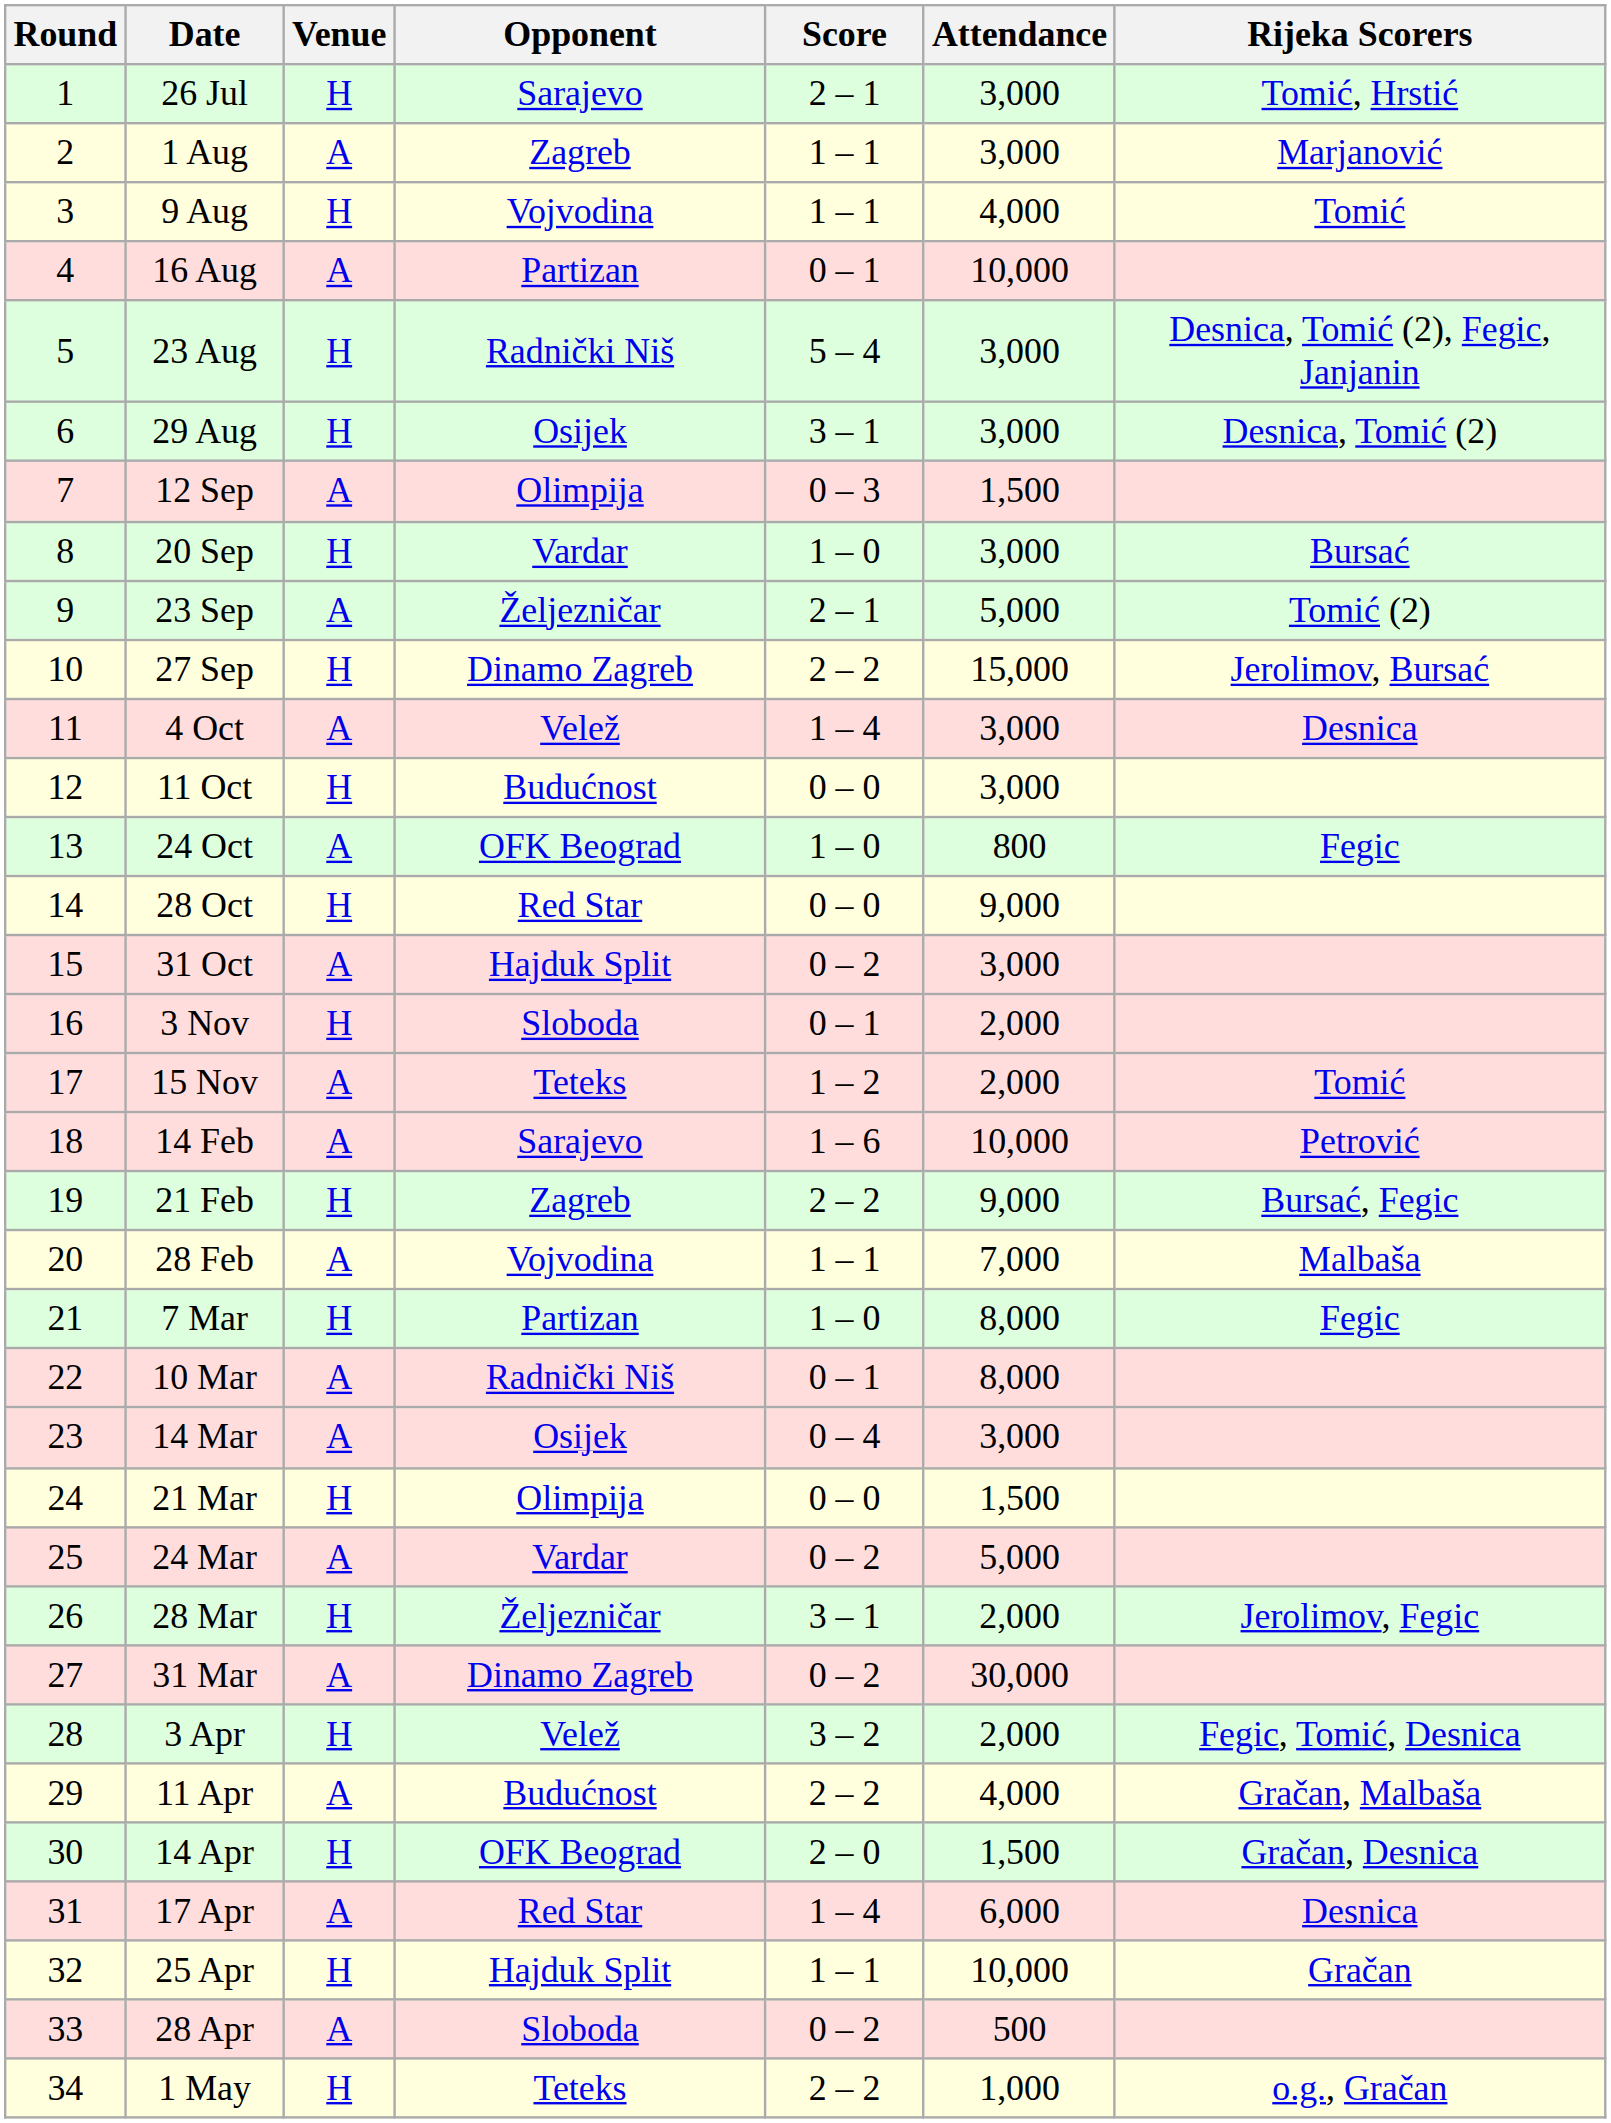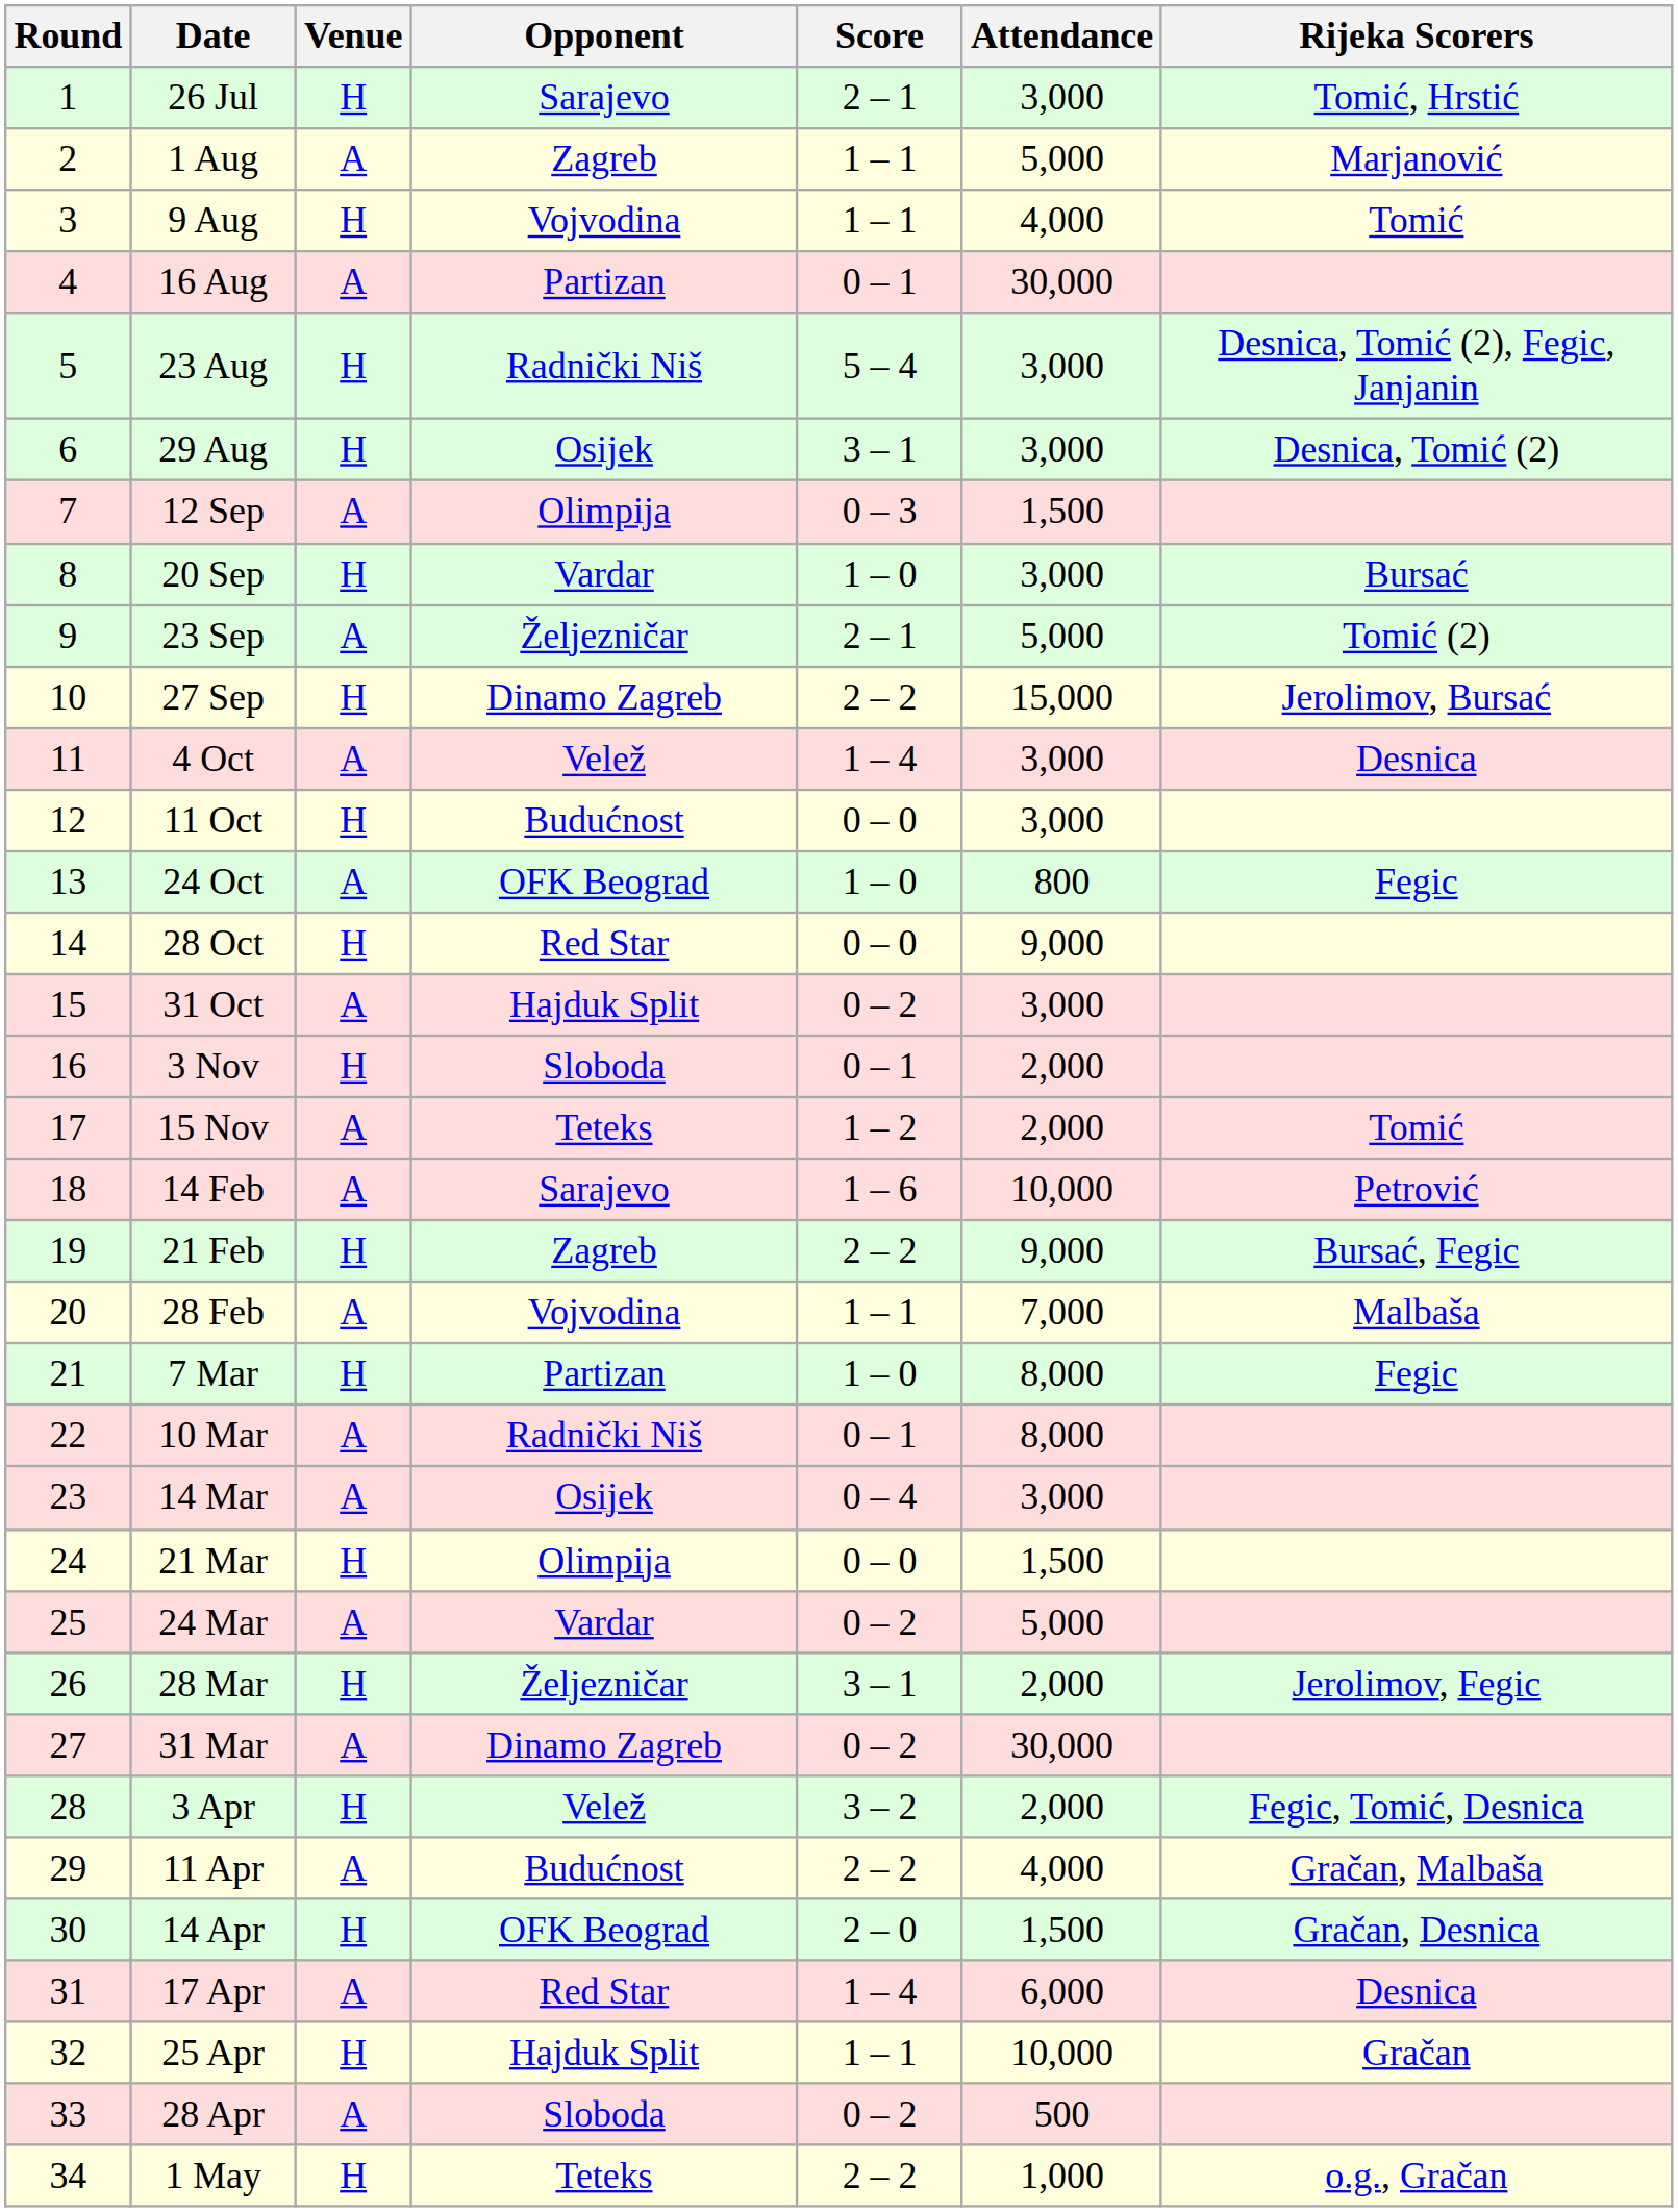 <table class="wikitable sortable" style="text-align: center; font-size:95%;">
 <tr>
 <th width="30">Round</th>
 <th width="60">Date</th>
 <th width="20">Venue</th>
 <th width="150">Opponent</th>
 <th width="60">Score</th>
 <th width="60">Attendance</th>
 <th width="200">Rijeka Scorers</th>
 </tr>
 <tr bgcolor="#ddffdd">
 <td>1</td>
 <td>26 Jul</td>
 <td><a href='#'>H</a></td>
 <td><a href='#'>Sarajevo</a></td>
 <td>2 – 1</td>
 <td>3,000</td>
 <td><a href='#'>Tomić</a>, <a href='#'>Hrstić</a></td>
 </tr>
 <tr bgcolor="#ffffdd">
 <td>2</td>
 <td>1 Aug</td>
 <td><a href='#'>A</a></td>
 <td><a href='#'>Zagreb</a></td>
 <td>1 – 1</td>
-<td>3,000</td>
+<td>5,000</td>
 <td><a href='#'>Marjanović</a></td>
 </tr>
 <tr bgcolor="#ffffdd">
 <td>3</td>
 <td>9 Aug</td>
 <td><a href='#'>H</a></td>
 <td><a href='#'>Vojvodina</a></td>
 <td>1 – 1</td>
 <td>4,000</td>
 <td><a href='#'>Tomić</a></td>
 </tr>
 <tr bgcolor="#ffdddd">
 <td>4</td>
 <td>16 Aug</td>
 <td><a href='#'>A</a></td>
 <td><a href='#'>Partizan</a></td>
 <td>0 – 1</td>
-<td>10,000</td>
+<td>30,000</td>
 <td></td>
 </tr>
 <tr bgcolor="#ddffdd">
 <td>5</td>
 <td>23 Aug</td>
 <td><a href='#'>H</a></td>
 <td><a href='#'>Radnički Niš</a></td>
 <td>5 – 4</td>
 <td>3,000</td>
 <td><a href='#'>Desnica</a>, <a href='#'>Tomić</a> (2), <a href='#'>Fegic</a>, <a href='#'>Janjanin</a></td>
 </tr>
 <tr bgcolor="#ddffdd">
 <td>6</td>
 <td>29 Aug</td>
 <td><a href='#'>H</a></td>
 <td><a href='#'>Osijek</a></td>
 <td>3 – 1</td>
 <td>3,000</td>
 <td><a href='#'>Desnica</a>, <a href='#'>Tomić</a> (2)</td>
 </tr>
 <tr bgcolor="#ffdddd">
 <td>7</td>
 <td>12 Sep</td>
 <td><a href='#'>A</a></td>
 <td><a href='#'>Olimpija</a></td>
 <td>0 – 3</td>
 <td>1,500</td>
 <td></td>
 </tr>
 <tr bgcolor="#ddffdd">
 <td>8</td>
 <td>20 Sep</td>
 <td><a href='#'>H</a></td>
 <td><a href='#'>Vardar</a></td>
 <td>1 – 0</td>
 <td>3,000</td>
 <td><a href='#'>Bursać</a></td>
 </tr>
 <tr bgcolor="#ddffdd">
 <td>9</td>
 <td>23 Sep</td>
 <td><a href='#'>A</a></td>
 <td><a href='#'>Željezničar</a></td>
 <td>2 – 1</td>
 <td>5,000</td>
 <td><a href='#'>Tomić</a> (2)</td>
 </tr>
 <tr bgcolor="#ffffdd">
 <td>10</td>
 <td>27 Sep</td>
 <td><a href='#'>H</a></td>
 <td><a href='#'>Dinamo Zagreb</a></td>
 <td>2 – 2</td>
 <td>15,000</td>
 <td><a href='#'>Jerolimov</a>, <a href='#'>Bursać</a></td>
 </tr>
 <tr bgcolor="#ffdddd">
 <td>11</td>
 <td>4 Oct</td>
 <td><a href='#'>A</a></td>
 <td><a href='#'>Velež</a></td>
 <td>1 – 4</td>
 <td>3,000</td>
 <td><a href='#'>Desnica</a></td>
 </tr>
 <tr bgcolor="#ffffdd">
 <td>12</td>
 <td>11 Oct</td>
 <td><a href='#'>H</a></td>
 <td><a href='#'>Budućnost</a></td>
 <td>0 – 0</td>
 <td>3,000</td>
 <td></td>
 </tr>
 <tr bgcolor="#ddffdd">
 <td>13</td>
 <td>24 Oct</td>
 <td><a href='#'>A</a></td>
 <td><a href='#'>OFK Beograd</a></td>
 <td>1 – 0</td>
 <td>800</td>
 <td><a href='#'>Fegic</a></td>
 </tr>
 <tr bgcolor="#ffffdd">
 <td>14</td>
 <td>28 Oct</td>
 <td><a href='#'>H</a></td>
 <td><a href='#'>Red Star</a></td>
 <td>0 – 0</td>
 <td>9,000</td>
 <td></td>
 </tr>
 <tr bgcolor="#ffdddd">
 <td>15</td>
 <td>31 Oct</td>
 <td><a href='#'>A</a></td>
 <td><a href='#'>Hajduk Split</a></td>
 <td>0 – 2</td>
 <td>3,000</td>
 <td></td>
 </tr>
 <tr bgcolor="#ffdddd">
 <td>16</td>
 <td>3 Nov</td>
 <td><a href='#'>H</a></td>
 <td><a href='#'>Sloboda</a></td>
 <td>0 – 1</td>
 <td>2,000</td>
 <td></td>
 </tr>
 <tr bgcolor="#ffdddd">
 <td>17</td>
 <td>15 Nov</td>
 <td><a href='#'>A</a></td>
 <td><a href='#'>Teteks</a></td>
 <td>1 – 2</td>
 <td>2,000</td>
 <td><a href='#'>Tomić</a></td>
 </tr>
 <tr bgcolor="#ffdddd">
 <td>18</td>
 <td>14 Feb</td>
 <td><a href='#'>A</a></td>
 <td><a href='#'>Sarajevo</a></td>
 <td>1 – 6</td>
 <td>10,000</td>
 <td><a href='#'>Petrović</a></td>
 </tr>
 <tr bgcolor="#ddffdd">
 <td>19</td>
 <td>21 Feb</td>
 <td><a href='#'>H</a></td>
 <td><a href='#'>Zagreb</a></td>
 <td>2 – 2</td>
 <td>9,000</td>
 <td><a href='#'>Bursać</a>, <a href='#'>Fegic</a></td>
 </tr>
 <tr bgcolor="#ffffdd">
 <td>20</td>
 <td>28 Feb</td>
 <td><a href='#'>A</a></td>
 <td><a href='#'>Vojvodina</a></td>
 <td>1 – 1</td>
 <td>7,000</td>
 <td><a href='#'>Malbaša</a></td>
 </tr>
 <tr bgcolor="#ddffdd">
 <td>21</td>
 <td>7 Mar</td>
 <td><a href='#'>H</a></td>
 <td><a href='#'>Partizan</a></td>
 <td>1 – 0</td>
 <td>8,000</td>
 <td><a href='#'>Fegic</a></td>
 </tr>
 <tr bgcolor="#ffdddd">
 <td>22</td>
 <td>10 Mar</td>
 <td><a href='#'>A</a></td>
 <td><a href='#'>Radnički Niš</a></td>
 <td>0 – 1</td>
 <td>8,000</td>
 <td></td>
 </tr>
 <tr bgcolor="#ffdddd">
 <td>23</td>
 <td>14 Mar</td>
 <td><a href='#'>A</a></td>
 <td><a href='#'>Osijek</a></td>
 <td>0 – 4</td>
 <td>3,000</td>
 <td></td>
 </tr>
 <tr bgcolor="#ffffdd">
 <td>24</td>
 <td>21 Mar</td>
 <td><a href='#'>H</a></td>
 <td><a href='#'>Olimpija</a></td>
 <td>0 – 0</td>
 <td>1,500</td>
 <td></td>
 </tr>
 <tr bgcolor="#ffdddd">
 <td>25</td>
 <td>24 Mar</td>
 <td><a href='#'>A</a></td>
 <td><a href='#'>Vardar</a></td>
 <td>0 – 2</td>
 <td>5,000</td>
 <td></td>
 </tr>
 <tr bgcolor="#ddffdd">
 <td>26</td>
 <td>28 Mar</td>
 <td><a href='#'>H</a></td>
 <td><a href='#'>Željezničar</a></td>
 <td>3 – 1</td>
 <td>2,000</td>
 <td><a href='#'>Jerolimov</a>, <a href='#'>Fegic</a></td>
 </tr>
 <tr bgcolor="#ffdddd">
 <td>27</td>
 <td>31 Mar</td>
 <td><a href='#'>A</a></td>
 <td><a href='#'>Dinamo Zagreb</a></td>
 <td>0 – 2</td>
 <td>30,000</td>
 <td></td>
 </tr>
 <tr bgcolor="#ddffdd">
 <td>28</td>
 <td>3 Apr</td>
 <td><a href='#'>H</a></td>
 <td><a href='#'>Velež</a></td>
 <td>3 – 2</td>
 <td>2,000</td>
 <td><a href='#'>Fegic</a>, <a href='#'>Tomić</a>, <a href='#'>Desnica</a></td>
 </tr>
 <tr bgcolor="#ffffdd">
 <td>29</td>
 <td>11 Apr</td>
 <td><a href='#'>A</a></td>
 <td><a href='#'>Budućnost</a></td>
 <td>2 – 2</td>
 <td>4,000</td>
 <td><a href='#'>Gračan</a>, <a href='#'>Malbaša</a></td>
 </tr>
 <tr bgcolor="#ddffdd">
 <td>30</td>
 <td>14 Apr</td>
 <td><a href='#'>H</a></td>
 <td><a href='#'>OFK Beograd</a></td>
 <td>2 – 0</td>
 <td>1,500</td>
 <td><a href='#'>Gračan</a>, <a href='#'>Desnica</a></td>
 </tr>
 <tr bgcolor="#ffdddd">
 <td>31</td>
 <td>17 Apr</td>
 <td><a href='#'>A</a></td>
 <td><a href='#'>Red Star</a></td>
 <td>1 – 4</td>
 <td>6,000</td>
 <td><a href='#'>Desnica</a></td>
 </tr>
 <tr bgcolor="#ffffdd">
 <td>32</td>
 <td>25 Apr</td>
 <td><a href='#'>H</a></td>
 <td><a href='#'>Hajduk Split</a></td>
 <td>1 – 1</td>
 <td>10,000</td>
 <td><a href='#'>Gračan</a></td>
 </tr>
 <tr bgcolor="#ffdddd">
 <td>33</td>
 <td>28 Apr</td>
 <td><a href='#'>A</a></td>
 <td><a href='#'>Sloboda</a></td>
 <td>0 – 2</td>
 <td>500</td>
 <td></td>
 </tr>
 <tr bgcolor="#ffffdd">
 <td>34</td>
 <td>1 May</td>
 <td><a href='#'>H</a></td>
 <td><a href='#'>Teteks</a></td>
 <td>2 – 2</td>
 <td>1,000</td>
 <td><a href='#'>o.g.</a>, <a href='#'>Gračan</a></td>
 </tr>
 </table>
